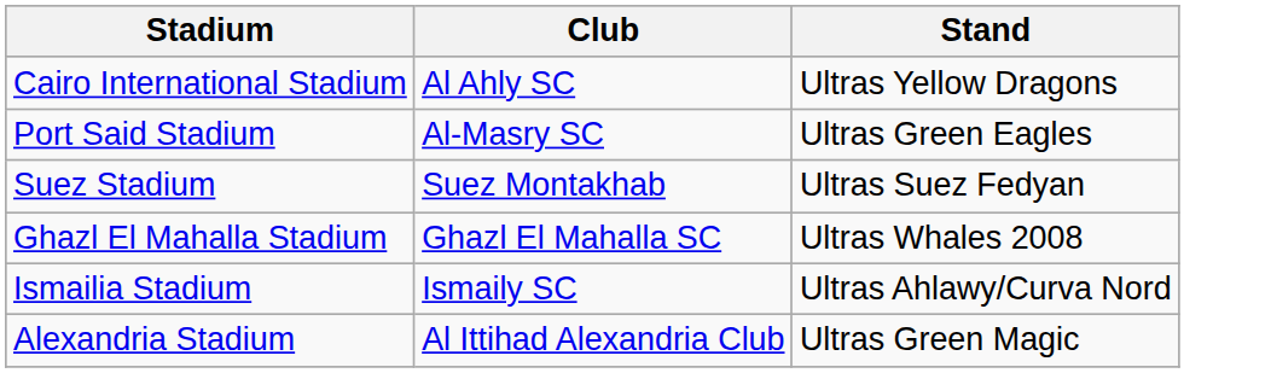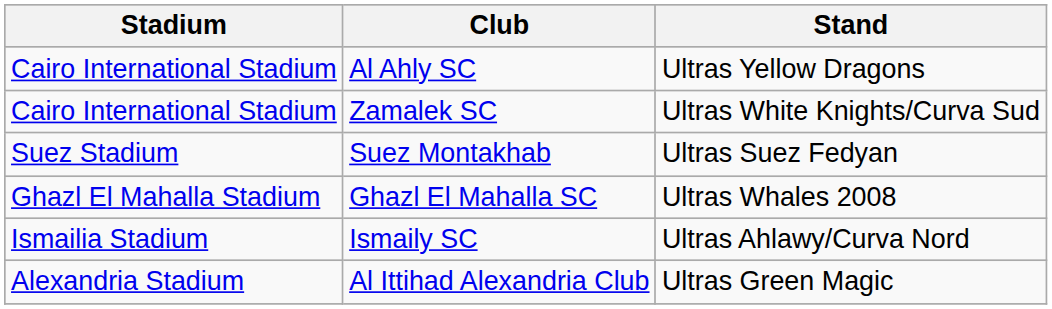 <table class="wikitable">
 <tr>
 <th>Stadium</th>
 <th>Club</th>
 <th>Stand</th>
 </tr>
 <tr>
 <td style="text-align:left;"><a href='#'>Cairo International Stadium</a></td>
 <td><a href='#'>Al Ahly SC</a></td>
 <td>Ultras Yellow Dragons</td>
 </tr>
 <tr>
-<td style="text-align:left;"><a href='#'>Port Said Stadium</a></td>
-<td><a href='#'>Al-Masry SC</a></td>
-<td>Ultras Green Eagles</td>
+<td style="text-align:left;"><a href='#'>Cairo International Stadium</a></td>
+<td><a href='#'>Zamalek SC</a></td>
+<td>Ultras White Knights/Curva Sud</td>
 </tr>
 <tr>
 <td style="text-align:left;"><a href='#'>Suez Stadium</a></td>
 <td><a href='#'>Suez Montakhab</a></td>
 <td>Ultras Suez Fedyan</td>
 </tr>
 <tr>
 <td style="text-align:left;"><a href='#'>Ghazl El Mahalla Stadium</a></td>
 <td><a href='#'>Ghazl El Mahalla SC</a></td>
 <td>Ultras Whales 2008</td>
 </tr>
 <tr>
 <td style="text-align:left;"><a href='#'>Ismailia Stadium</a></td>
 <td><a href='#'>Ismaily SC</a></td>
 <td>Ultras Ahlawy/Curva Nord</td>
 </tr>
 <tr>
 <td style="text-align:left;"><a href='#'>Alexandria Stadium</a></td>
 <td><a href='#'>Al Ittihad Alexandria Club</a></td>
 <td>Ultras Green Magic</td>
 </tr>
 </table>
